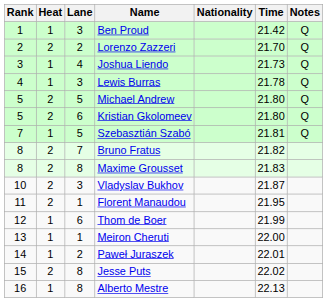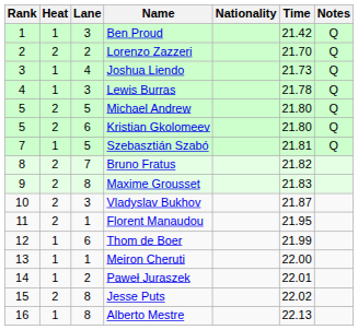 <table class="wikitable sortable" style="text-align:center">
 <tr>
 <th>Rank</th>
 <th>Heat</th>
 <th>Lane</th>
 <th>Name</th>
 <th>Nationality</th>
 <th>Time</th>
 <th>Notes</th>
 </tr>
 <tr bgcolor=ccffcc>
 <td>1</td>
 <td>1</td>
 <td>3</td>
 <td align=left><a href='#'>Ben Proud</a></td>
 <td align=left></td>
 <td>21.42</td>
 <td>Q</td>
 </tr>
 <tr bgcolor=ccffcc>
 <td>2</td>
 <td>2</td>
 <td>2</td>
 <td align=left><a href='#'>Lorenzo Zazzeri</a></td>
 <td align=left></td>
 <td>21.70</td>
 <td>Q</td>
 </tr>
 <tr bgcolor=ccffcc>
 <td>3</td>
 <td>1</td>
 <td>4</td>
 <td align=left><a href='#'>Joshua Liendo</a></td>
 <td align=left></td>
 <td>21.73</td>
 <td>Q</td>
 </tr>
 <tr bgcolor=ccffcc>
 <td>4</td>
 <td>1</td>
 <td>3</td>
 <td align=left><a href='#'>Lewis Burras</a></td>
 <td align=left></td>
 <td>21.78</td>
 <td>Q</td>
 </tr>
 <tr bgcolor=ccffcc>
 <td>5</td>
 <td>2</td>
 <td>5</td>
 <td align=left><a href='#'>Michael Andrew</a></td>
 <td align=left></td>
 <td>21.80</td>
 <td>Q</td>
 </tr>
 <tr bgcolor=ccffcc>
 <td>5</td>
 <td>2</td>
 <td>6</td>
 <td align=left><a href='#'>Kristian Gkolomeev</a></td>
 <td align=left></td>
 <td>21.80</td>
 <td>Q</td>
 </tr>
 <tr bgcolor=ccffcc>
 <td>7</td>
 <td>1</td>
 <td>5</td>
 <td align=left><a href='#'>Szebasztián Szabó</a></td>
 <td align=left></td>
 <td>21.81</td>
 <td>Q</td>
 </tr>
 <tr bgcolor=e5ffe5>
 <td>8</td>
 <td>2</td>
 <td>7</td>
 <td align=left><a href='#'>Bruno Fratus</a></td>
 <td align=left></td>
 <td>21.82</td>
 <td></td>
 </tr>
 <tr bgcolor=e5ffe5>
-<td>8</td>
+<td>9</td>
 <td>2</td>
 <td>8</td>
 <td align=left><a href='#'>Maxime Grousset</a></td>
 <td align=left></td>
 <td>21.83</td>
 <td></td>
 </tr>
 <tr>
 <td>10</td>
 <td>2</td>
 <td>3</td>
 <td align=left><a href='#'>Vladyslav Bukhov</a></td>
 <td align=left></td>
 <td>21.87</td>
 <td></td>
 </tr>
 <tr>
 <td>11</td>
 <td>2</td>
 <td>1</td>
 <td align=left><a href='#'>Florent Manaudou</a></td>
 <td align=left></td>
 <td>21.95</td>
 <td></td>
 </tr>
 <tr>
 <td>12</td>
 <td>1</td>
 <td>6</td>
 <td align=left><a href='#'>Thom de Boer</a></td>
 <td align=left></td>
 <td>21.99</td>
 <td></td>
 </tr>
 <tr>
 <td>13</td>
 <td>1</td>
 <td>1</td>
 <td align=left><a href='#'>Meiron Cheruti</a></td>
 <td align=left></td>
 <td>22.00</td>
 <td></td>
 </tr>
 <tr>
 <td>14</td>
 <td>1</td>
 <td>2</td>
 <td align=left><a href='#'>Paweł Juraszek</a></td>
 <td align=left></td>
 <td>22.01</td>
 <td></td>
 </tr>
 <tr>
 <td>15</td>
 <td>2</td>
 <td>8</td>
 <td align=left><a href='#'>Jesse Puts</a></td>
 <td align=left></td>
 <td>22.02</td>
 <td></td>
 </tr>
 <tr>
 <td>16</td>
 <td>1</td>
 <td>8</td>
 <td align=left><a href='#'>Alberto Mestre</a></td>
 <td align=left></td>
 <td>22.13</td>
 <td></td>
 </tr>
 </table>
